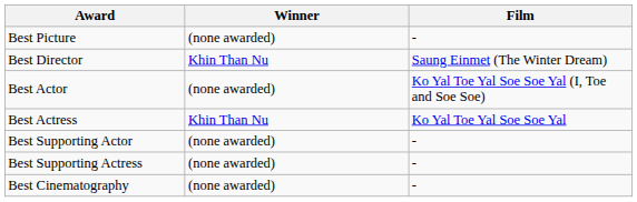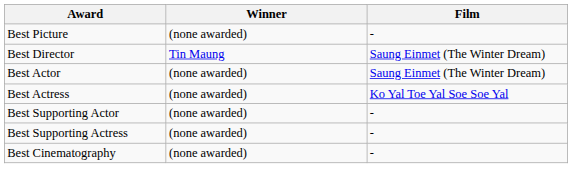 <table class="wikitable">
 <tr>
 <th width="200"><strong>Award</strong></th>
 <th width="250"><strong>Winner</strong></th>
 <th width="250"><strong>Film</strong></th>
 </tr>
 <tr>
 <td>Best Picture</td>
 <td>(none awarded)</td>
 <td>-</td>
 </tr>
 <tr>
 <td>Best Director</td>
-<td><a href='#'>Khin Than Nu</a></td>
+<td><a href='#'>Tin Maung</a></td>
 <td><a href='#'>Saung Einmet</a> (The Winter Dream)</td>
 </tr>
 <tr>
 <td>Best Actor</td>
 <td>(none awarded)</td>
-<td><a href='#'>Ko Yal Toe Yal Soe Soe Yal</a> (I, Toe and Soe Soe)</td>
+<td><a href='#'>Saung Einmet</a> (The Winter Dream)</td>
 </tr>
 <tr>
 <td>Best Actress</td>
-<td><a href='#'>Khin Than Nu</a></td>
+<td>(none awarded)</td>
 <td><a href='#'>Ko Yal Toe Yal Soe Soe Yal</a></td>
 </tr>
 <tr>
 <td>Best Supporting Actor</td>
 <td>(none awarded)</td>
 <td>-</td>
 </tr>
 <tr>
 <td>Best Supporting Actress</td>
 <td>(none awarded)</td>
 <td>-</td>
 </tr>
 <tr>
 <td>Best Cinematography</td>
 <td>(none awarded)</td>
 <td>-</td>
 </tr>
 </table>
